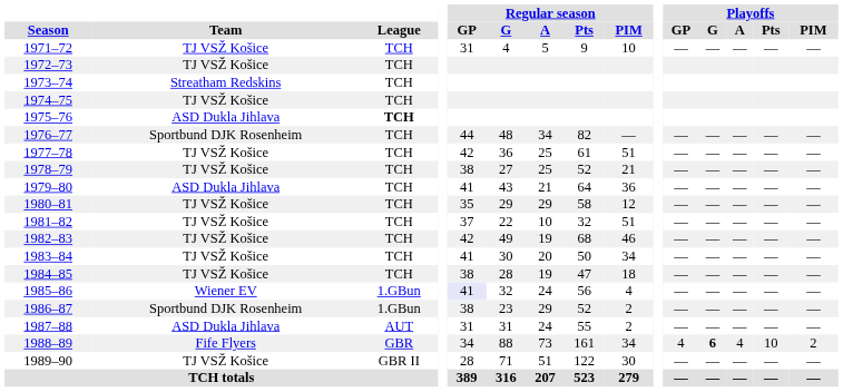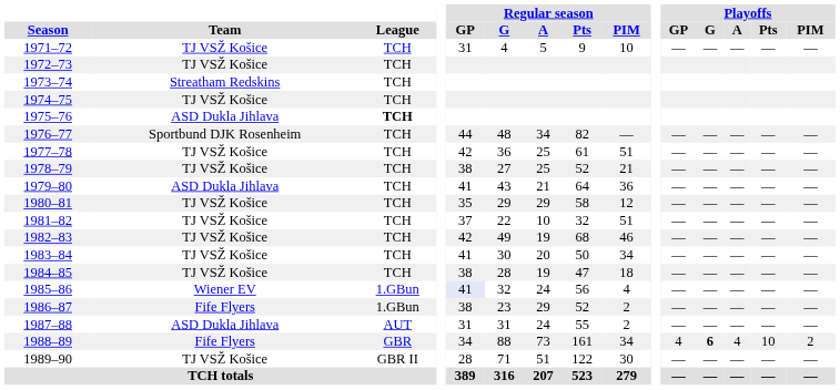 <table border="0" cellpadding="1" cellspacing="0" style="text-align:center; width:60em">
 <tr bgcolor="#e0e0e0">
 <th colspan="3" bgcolor="#ffffff"> </th>
 <th rowspan="99" bgcolor="#ffffff"> </th>
 <th colspan="5"><a href='#'>Regular season</a></th>
 <th rowspan="99" bgcolor="#ffffff"> </th>
 <th colspan="5"><a href='#'>Playoffs</a></th>
 </tr>
 <tr bgcolor="#e0e0e0">
 <th><a href='#'>Season</a></th>
 <th>Team</th>
 <th>League</th>
 <th>GP</th>
 <th><a href='#'>G</a></th>
 <th><a href='#'>A</a></th>
 <th><a href='#'>Pts</a></th>
 <th><a href='#'>PIM</a></th>
 <th>GP</th>
 <th>G</th>
 <th>A</th>
 <th>Pts</th>
 <th>PIM</th>
 </tr>
 <tr>
 <td><a href='#'>1971–72</a></td>
 <td><a href='#'>TJ VSŽ Košice</a></td>
 <td><a href='#'>TCH</a></td>
 <td>31</td>
 <td>4</td>
 <td>5</td>
 <td>9</td>
 <td>10</td>
 <td>—</td>
 <td>—</td>
 <td>—</td>
 <td>—</td>
 <td>—</td>
 </tr>
 <tr bgcolor="#f0f0f0">
 <td><a href='#'>1972–73</a></td>
 <td>TJ VSŽ Košice</td>
 <td>TCH</td>
 <td></td>
 <td></td>
 <td></td>
 <td></td>
 <td></td>
 <td></td>
 <td></td>
 <td></td>
 <td></td>
 <td></td>
 </tr>
 <tr>
 <td><a href='#'>1973–74</a></td>
 <td><a href='#'>Streatham Redskins</a></td>
 <td>TCH</td>
 <td></td>
 <td></td>
 <td></td>
 <td></td>
 <td></td>
 <td></td>
 <td></td>
 <td></td>
 <td></td>
 <td></td>
 </tr>
 <tr bgcolor="#f0f0f0">
 <td><a href='#'>1974–75</a></td>
 <td>TJ VSŽ Košice</td>
 <td>TCH</td>
 <td></td>
 <td></td>
 <td></td>
 <td></td>
 <td></td>
 <td></td>
 <td></td>
 <td></td>
 <td></td>
 <td></td>
 </tr>
 <tr>
 <td><a href='#'>1975–76</a></td>
 <td><a href='#'>ASD Dukla Jihlava</a></td>
 <td><strong>TCH</strong></td>
 <td></td>
 <td></td>
 <td></td>
 <td></td>
 <td></td>
 <td></td>
 <td></td>
 <td></td>
 <td></td>
 <td></td>
 </tr>
 <tr bgcolor="#f0f0f0">
 <td><a href='#'>1976–77</a></td>
 <td>Sportbund DJK Rosenheim</td>
 <td>TCH</td>
 <td>44</td>
 <td>48</td>
 <td>34</td>
 <td>82</td>
 <td>—</td>
 <td>—</td>
 <td>—</td>
 <td>—</td>
 <td>—</td>
 <td>—</td>
 </tr>
 <tr>
 <td><a href='#'>1977–78</a></td>
 <td>TJ VSŽ Košice</td>
 <td>TCH</td>
 <td>42</td>
 <td>36</td>
 <td>25</td>
 <td>61</td>
 <td>51</td>
 <td>—</td>
 <td>—</td>
 <td>—</td>
 <td>—</td>
 <td>—</td>
 </tr>
 <tr bgcolor="#f0f0f0">
 <td><a href='#'>1978–79</a></td>
 <td>TJ VSŽ Košice</td>
 <td>TCH</td>
 <td>38</td>
 <td>27</td>
 <td>25</td>
 <td>52</td>
 <td>21</td>
 <td>—</td>
 <td>—</td>
 <td>—</td>
 <td>—</td>
 <td>—</td>
 </tr>
 <tr>
 <td><a href='#'>1979–80</a></td>
 <td><a href='#'>ASD Dukla Jihlava</a></td>
 <td>TCH</td>
 <td>41</td>
 <td>43</td>
 <td>21</td>
 <td>64</td>
 <td>36</td>
 <td>—</td>
 <td>—</td>
 <td>—</td>
 <td>—</td>
 <td>—</td>
 </tr>
 <tr bgcolor="#f0f0f0">
 <td><a href='#'>1980–81</a></td>
 <td>TJ VSŽ Košice</td>
 <td>TCH</td>
 <td>35</td>
 <td>29</td>
 <td>29</td>
 <td>58</td>
 <td>12</td>
 <td>—</td>
 <td>—</td>
 <td>—</td>
 <td>—</td>
 <td>—</td>
 </tr>
 <tr>
 <td><a href='#'>1981–82</a></td>
 <td>TJ VSŽ Košice</td>
 <td>TCH</td>
 <td>37</td>
 <td>22</td>
 <td>10</td>
 <td>32</td>
 <td>51</td>
 <td>—</td>
 <td>—</td>
 <td>—</td>
 <td>—</td>
 <td>—</td>
 </tr>
 <tr bgcolor="#f0f0f0">
 <td><a href='#'>1982–83</a></td>
 <td>TJ VSŽ Košice</td>
 <td>TCH</td>
 <td>42</td>
 <td>49</td>
 <td>19</td>
 <td>68</td>
 <td>46</td>
 <td>—</td>
 <td>—</td>
 <td>—</td>
 <td>—</td>
 <td>—</td>
 </tr>
 <tr>
 <td><a href='#'>1983–84</a></td>
 <td>TJ VSŽ Košice</td>
 <td>TCH</td>
 <td>41</td>
 <td>30</td>
 <td>20</td>
 <td>50</td>
 <td>34</td>
 <td>—</td>
 <td>—</td>
 <td>—</td>
 <td>—</td>
 <td>—</td>
 </tr>
 <tr bgcolor="#f0f0f0">
 <td><a href='#'>1984–85</a></td>
 <td>TJ VSŽ Košice</td>
 <td>TCH</td>
 <td>38</td>
 <td>28</td>
 <td>19</td>
 <td>47</td>
 <td>18</td>
 <td>—</td>
 <td>—</td>
 <td>—</td>
 <td>—</td>
 <td>—</td>
 </tr>
 <tr>
 <td><a href='#'>1985–86</a></td>
 <td><a href='#'>Wiener EV</a></td>
 <td><a href='#'>1.GBun</a></td>
 <td style="background: lavender;">41</td>
 <td>32</td>
 <td>24</td>
 <td>56</td>
 <td>4</td>
 <td>—</td>
 <td>—</td>
 <td>—</td>
 <td>—</td>
 <td>—</td>
 </tr>
 <tr bgcolor="#f0f0f0">
 <td><a href='#'>1986–87</a></td>
-<td>Sportbund DJK Rosenheim</td>
+<td><a href='#'>Fife Flyers</a></td>
 <td>1.GBun</td>
 <td>38</td>
 <td>23</td>
 <td>29</td>
 <td>52</td>
 <td>2</td>
 <td>—</td>
 <td>—</td>
 <td>—</td>
 <td>—</td>
 <td>—</td>
 </tr>
 <tr>
 <td><a href='#'>1987–88</a></td>
 <td><a href='#'>ASD Dukla Jihlava</a></td>
 <td><a href='#'>AUT</a></td>
 <td>31</td>
 <td>31</td>
 <td>24</td>
 <td>55</td>
 <td>2</td>
 <td>—</td>
 <td>—</td>
 <td>—</td>
 <td>—</td>
 <td>—</td>
 </tr>
 <tr bgcolor="#f0f0f0">
 <td><a href='#'>1988–89</a></td>
 <td><a href='#'>Fife Flyers</a></td>
 <td><a href='#'>GBR</a></td>
 <td>34</td>
 <td>88</td>
 <td>73</td>
 <td>161</td>
 <td>34</td>
 <td>4</td>
 <td><strong>6</strong></td>
 <td>4</td>
 <td>10</td>
 <td>2</td>
 </tr>
 <tr>
 <td>1989–90</td>
 <td>TJ VSŽ Košice</td>
 <td>GBR II</td>
 <td>28</td>
 <td>71</td>
 <td>51</td>
 <td>122</td>
 <td>30</td>
 <td>—</td>
 <td>—</td>
 <td>—</td>
 <td>—</td>
 <td>—</td>
 </tr>
 <tr bgcolor="#e0e0e0">
 <th colspan="3">TCH totals</th>
 <th>389</th>
 <th>316</th>
 <th>207</th>
 <th>523</th>
 <th>279</th>
 <th>—</th>
 <th>—</th>
 <th>—</th>
 <th>—</th>
 <th>—</th>
 </tr>
 </table>
